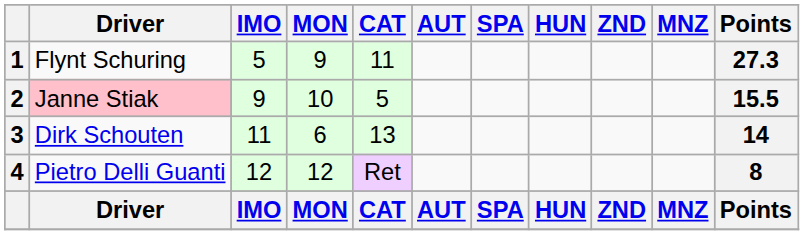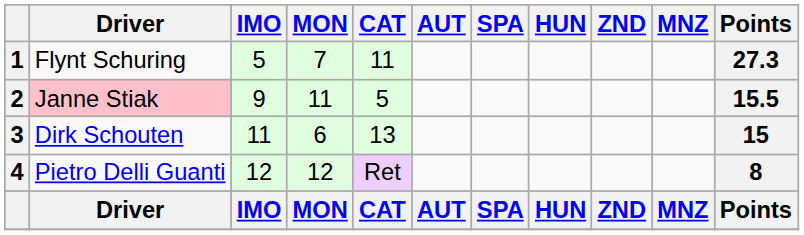 <table class="wikitable" style="font-size: 85%; text-align:center">
 <tr valign="top">
 <th valign="middle"></th>
 <th valign="middle">Driver</th>
 <th><a href='#'>IMO</a><br></th>
 <th><a href='#'>MON</a><br></th>
 <th><a href='#'>CAT</a><br></th>
 <th><a href='#'>AUT</a><br></th>
 <th><a href='#'>SPA</a><br></th>
 <th><a href='#'>HUN</a><br></th>
 <th><a href='#'>ZND</a><br></th>
 <th><a href='#'>MNZ</a><br></th>
 <th valign="middle">Points</th>
 </tr>
 <tr>
 <th>1</th>
 <td align="left"> Flynt Schuring</td>
 <td align="center" style="background:#DFFFDF">5</td>
-<td align="center" style="background:#DFFFDF">9</td>
+<td align="center" style="background:#DFFFDF">7</td>
 <td align="center" style="background:#DFFFDF">11</td>
 <td></td>
 <td></td>
 <td></td>
 <td></td>
 <td></td>
 <th>27.3</th>
 </tr>
 <tr>
 <th>2</th>
 <td align="left" style="background: pink;"> Janne Stiak</td>
 <td align="center" style="background:#DFFFDF">9</td>
-<td align="center" style="background:#DFFFDF">10</td>
+<td align="center" style="background:#DFFFDF">11</td>
 <td align="center" style="background:#DFFFDF">5</td>
 <td></td>
 <td></td>
 <td></td>
 <td></td>
 <td></td>
 <th>15.5</th>
 </tr>
 <tr>
 <th>3</th>
 <td align="left"> <a href='#'>Dirk Schouten</a></td>
 <td align="center" style="background:#DFFFDF">11</td>
 <td align="center" style="background:#DFFFDF">6</td>
 <td align="center" style="background:#DFFFDF">13</td>
 <td></td>
 <td></td>
 <td></td>
 <td></td>
 <td></td>
-<th>14</th>
+<th>15</th>
 </tr>
 <tr>
 <th>4</th>
 <td align="left"> <a href='#'>Pietro Delli Guanti</a></td>
 <td align="center" style="background:#DFFFDF">12</td>
 <td align="center" style="background:#DFFFDF">12</td>
 <td align="center" style="background:#EFCFFF">Ret</td>
 <td></td>
 <td></td>
 <td></td>
 <td></td>
 <td></td>
 <th>8</th>
 </tr>
 <tr>
 <th valign="middle"></th>
 <th valign="middle">Driver</th>
 <th><a href='#'>IMO</a><br></th>
 <th><a href='#'>MON</a><br></th>
 <th><a href='#'>CAT</a><br></th>
 <th><a href='#'>AUT</a><br></th>
 <th><a href='#'>SPA</a><br></th>
 <th><a href='#'>HUN</a><br></th>
 <th><a href='#'>ZND</a><br></th>
 <th><a href='#'>MNZ</a><br></th>
 <th valign="middle">Points</th>
 </tr>
 <tr>
 </tr>
 </table>
